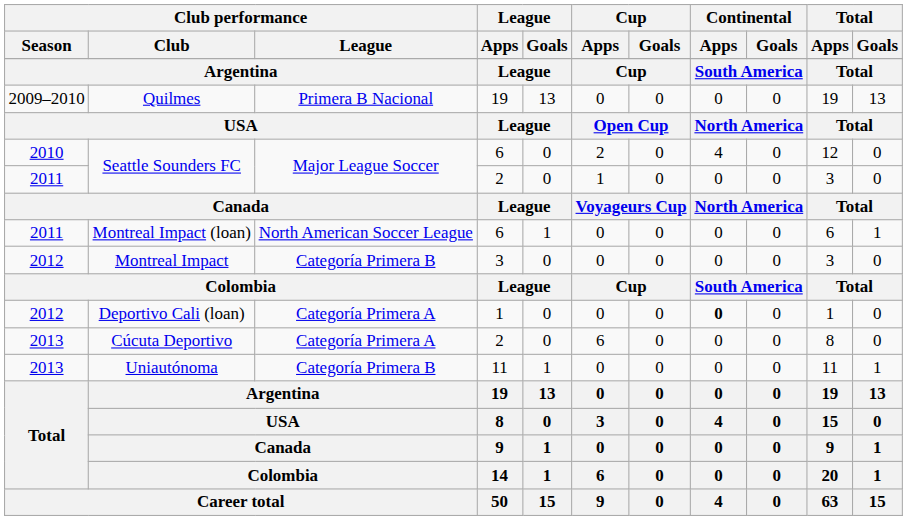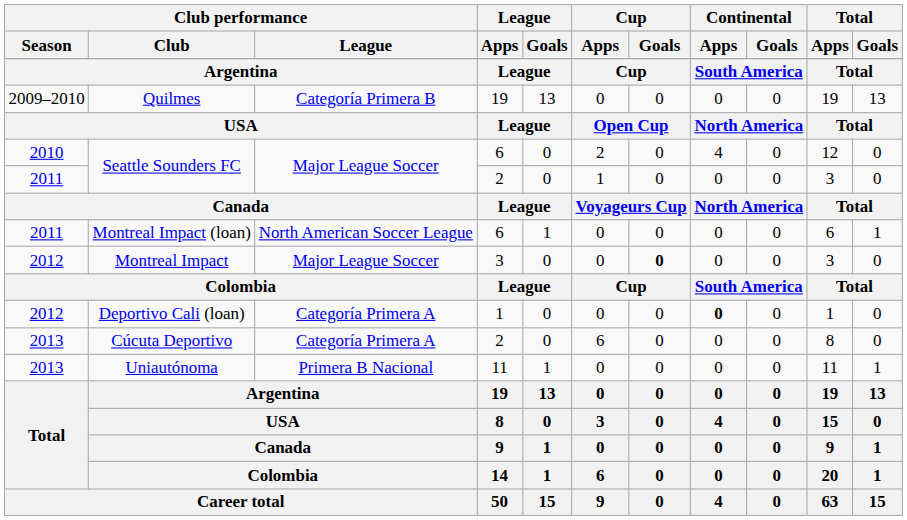 <table class="wikitable" style="text-align:center">
 <tr>
 <th colspan=3>Club performance</th>
 <th colspan=2>League</th>
 <th colspan=2>Cup</th>
 <th colspan=2>Continental</th>
 <th colspan=2>Total</th>
 </tr>
 <tr>
 <th>Season</th>
 <th>Club</th>
 <th>League</th>
 <th>Apps</th>
 <th>Goals</th>
 <th>Apps</th>
 <th>Goals</th>
 <th>Apps</th>
 <th>Goals</th>
 <th>Apps</th>
 <th>Goals</th>
 </tr>
 <tr>
 </tr>
 <tr>
 <th colspan=3>Argentina</th>
 <th colspan=2>League</th>
 <th colspan=2>Cup</th>
 <th colspan=2><a href='#'>South America</a></th>
 <th colspan=2>Total</th>
 </tr>
 <tr>
 <td>2009–2010</td>
 <td><a href='#'>Quilmes</a></td>
-<td><a href='#'>Primera B Nacional</a></td>
+<td><a href='#'>Categoría Primera B</a></td>
 <td>19</td>
 <td>13</td>
 <td>0</td>
 <td>0</td>
 <td>0</td>
 <td>0</td>
 <td>19</td>
 <td>13</td>
 </tr>
 <tr>
 <th colspan=3>USA</th>
 <th colspan=2>League</th>
 <th colspan=2><a href='#'>Open Cup</a></th>
 <th colspan=2><a href='#'>North America</a></th>
 <th colspan=2>Total</th>
 </tr>
 <tr>
 <td><a href='#'>2010</a></td>
 <td rowspan="2"><a href='#'>Seattle Sounders FC</a></td>
 <td rowspan="2"><a href='#'>Major League Soccer</a></td>
 <td>6</td>
 <td>0</td>
 <td>2</td>
 <td>0</td>
 <td>4</td>
 <td>0</td>
 <td>12</td>
 <td>0</td>
 </tr>
 <tr>
 <td><a href='#'>2011</a></td>
 <td>2</td>
 <td>0</td>
 <td>1</td>
 <td>0</td>
 <td>0</td>
 <td>0</td>
 <td>3</td>
 <td>0</td>
 </tr>
 <tr>
 <th colspan=3>Canada</th>
 <th colspan=2>League</th>
 <th colspan=2><a href='#'>Voyageurs Cup</a></th>
 <th colspan=2><a href='#'>North America</a></th>
 <th colspan=2>Total</th>
 </tr>
 <tr>
 <td><a href='#'>2011</a></td>
 <td><a href='#'>Montreal Impact</a> (loan)</td>
 <td><a href='#'>North American Soccer League</a></td>
 <td>6</td>
 <td>1</td>
 <td>0</td>
 <td>0</td>
 <td>0</td>
 <td>0</td>
 <td>6</td>
 <td>1</td>
 </tr>
 <tr>
 <td><a href='#'>2012</a></td>
 <td><a href='#'>Montreal Impact</a></td>
-<td><a href='#'>Categoría Primera B</a></td>
+<td><a href='#'>Major League Soccer</a></td>
 <td>3</td>
 <td>0</td>
 <td>0</td>
-<td>0</td>
+<td><strong>0</strong></td>
 <td>0</td>
 <td>0</td>
 <td>3</td>
 <td>0</td>
 </tr>
 <tr>
 <th colspan=3>Colombia</th>
 <th colspan=2>League</th>
 <th colspan=2>Cup</th>
 <th colspan=2><a href='#'>South America</a></th>
 <th colspan=2>Total</th>
 </tr>
 <tr>
 <td><a href='#'>2012</a></td>
 <td><a href='#'>Deportivo Cali</a> (loan)</td>
 <td><a href='#'>Categoría Primera A</a></td>
 <td>1</td>
 <td>0</td>
 <td>0</td>
 <td>0</td>
 <td><strong>0</strong></td>
 <td>0</td>
 <td>1</td>
 <td>0</td>
 </tr>
 <tr>
 <td><a href='#'>2013</a></td>
 <td><a href='#'>Cúcuta Deportivo</a></td>
 <td><a href='#'>Categoría Primera A</a></td>
 <td>2</td>
 <td>0</td>
 <td>6</td>
 <td>0</td>
 <td>0</td>
 <td>0</td>
 <td>8</td>
 <td>0</td>
 </tr>
 <tr>
 <td><a href='#'>2013</a></td>
 <td><a href='#'>Uniautónoma</a></td>
-<td><a href='#'>Categoría Primera B</a></td>
+<td><a href='#'>Primera B Nacional</a></td>
 <td>11</td>
 <td>1</td>
 <td>0</td>
 <td>0</td>
 <td>0</td>
 <td>0</td>
 <td>11</td>
 <td>1</td>
 </tr>
 <tr>
 <th rowspan=4>Total</th>
 <th colspan=2>Argentina</th>
 <th>19</th>
 <th>13</th>
 <th>0</th>
 <th>0</th>
 <th>0</th>
 <th>0</th>
 <th>19</th>
 <th>13</th>
 </tr>
 <tr>
 <th colspan=2>USA</th>
 <th>8</th>
 <th>0</th>
 <th>3</th>
 <th>0</th>
 <th>4</th>
 <th>0</th>
 <th>15</th>
 <th>0</th>
 </tr>
 <tr>
 <th colspan=2>Canada</th>
 <th>9</th>
 <th>1</th>
 <th>0</th>
 <th>0</th>
 <th>0</th>
 <th>0</th>
 <th>9</th>
 <th>1</th>
 </tr>
 <tr>
 <th colspan=2>Colombia</th>
 <th>14</th>
 <th>1</th>
 <th>6</th>
 <th>0</th>
 <th>0</th>
 <th>0</th>
 <th>20</th>
 <th>1</th>
 </tr>
 <tr>
 <th colspan=3>Career total</th>
 <th>50</th>
 <th>15</th>
 <th>9</th>
 <th>0</th>
 <th>4</th>
 <th>0</th>
 <th>63</th>
 <th>15</th>
 </tr>
 </table>
